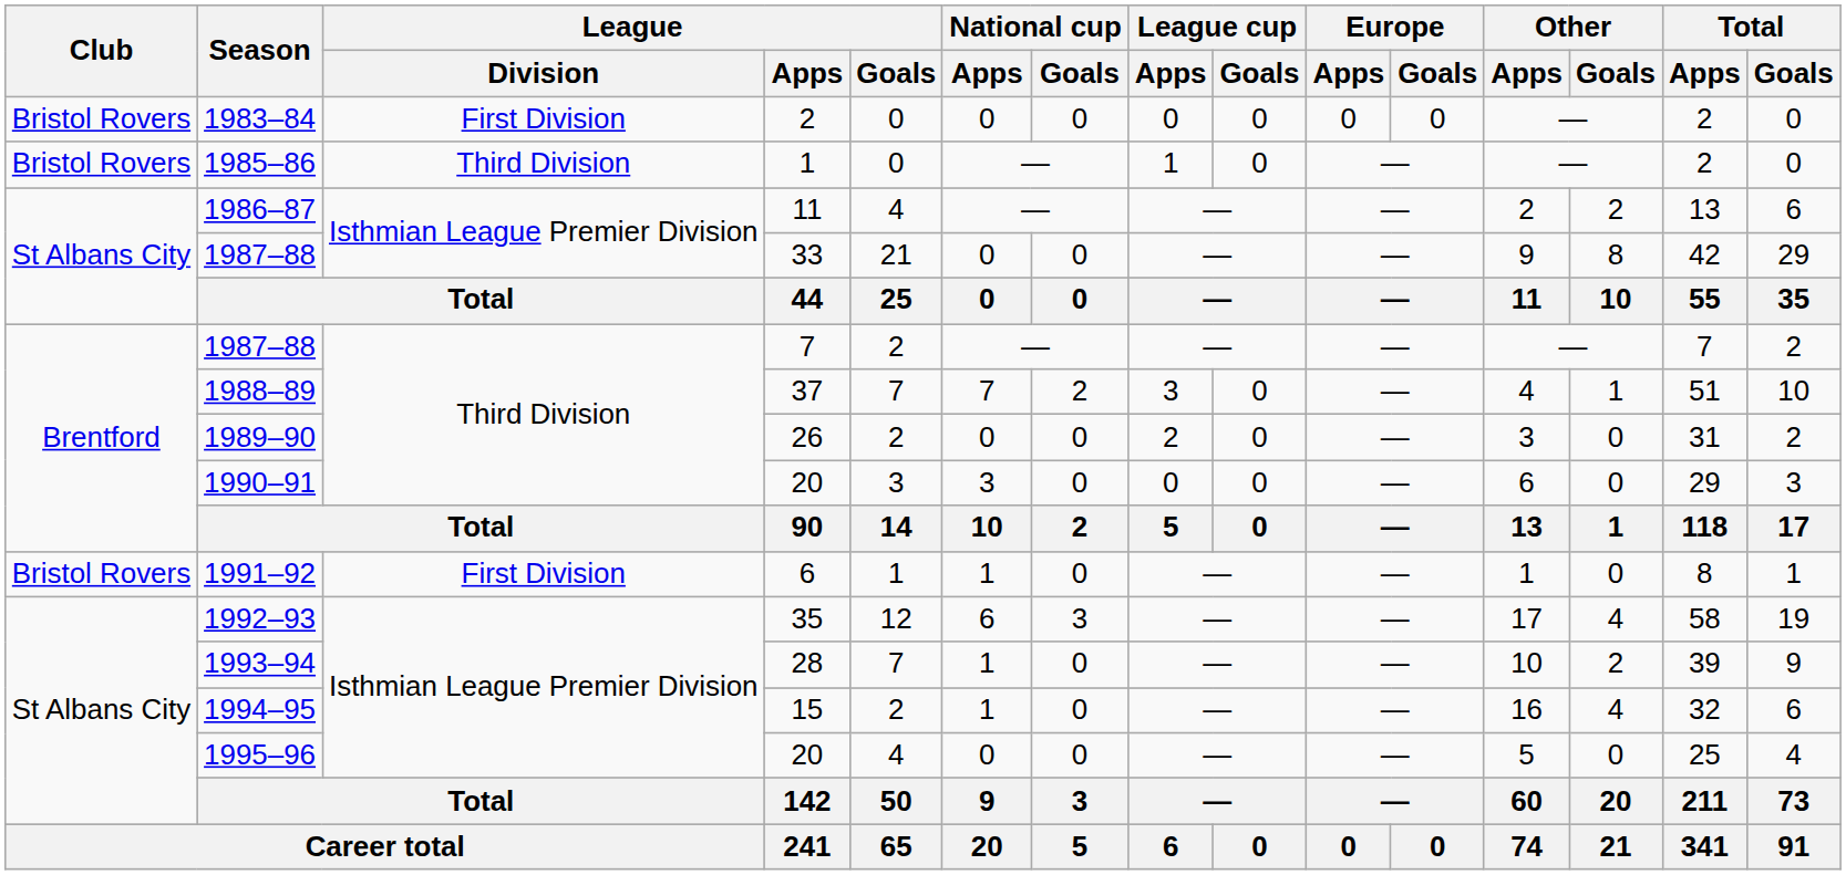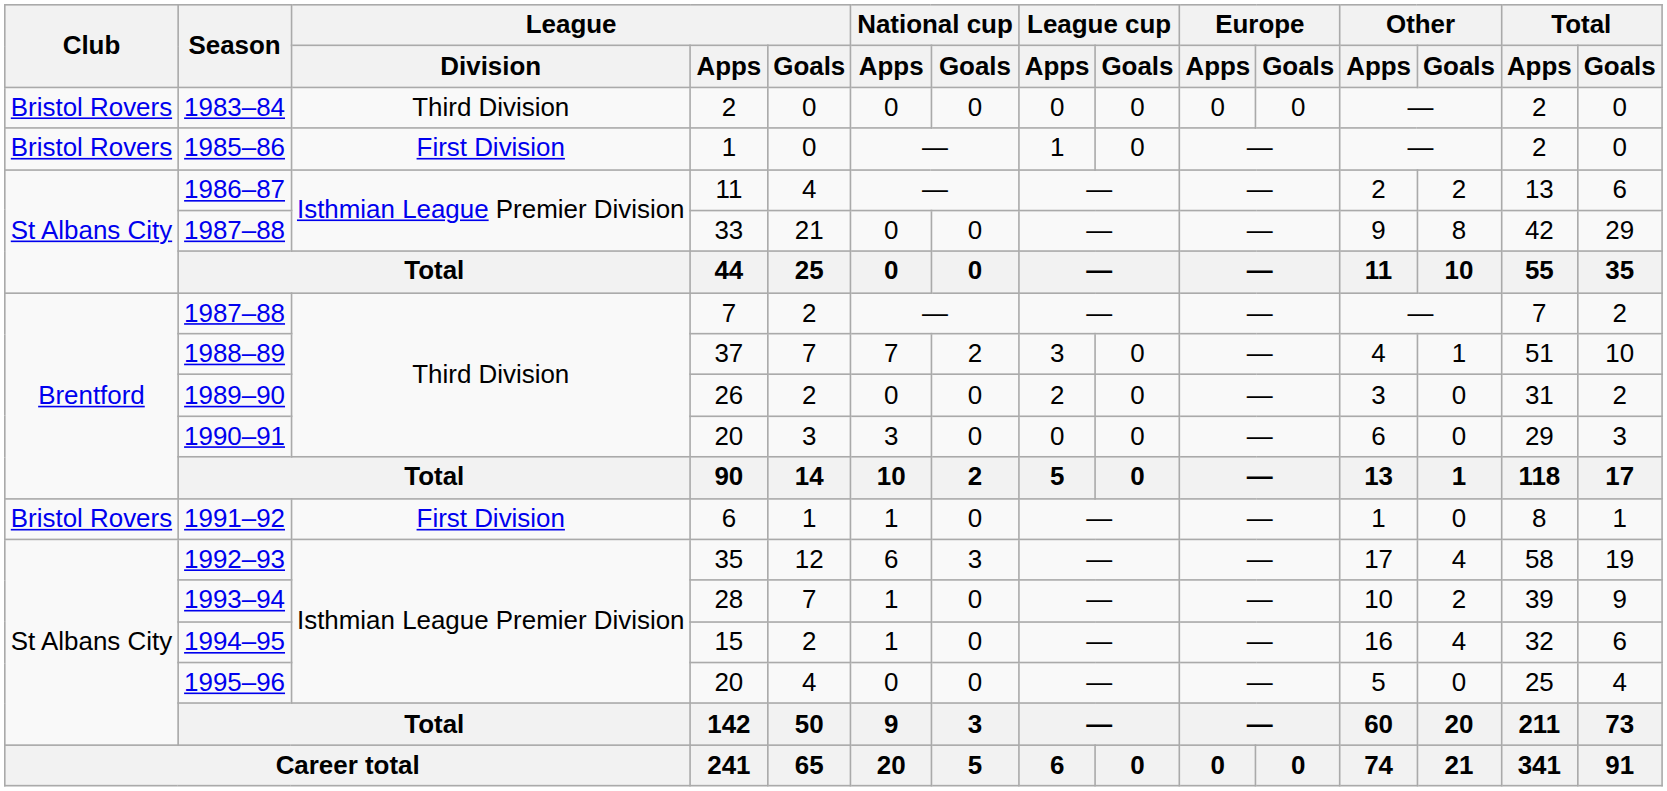 <table class="wikitable" style="text-align: center;">
 <tr>
 <th rowspan="2">Club</th>
 <th rowspan="2">Season</th>
 <th colspan="3">League</th>
 <th colspan="2">National cup</th>
 <th colspan="2">League cup</th>
 <th colspan="2">Europe</th>
 <th colspan="2">Other</th>
 <th colspan="2">Total</th>
 </tr>
 <tr>
 <th>Division</th>
 <th>Apps</th>
 <th>Goals</th>
 <th>Apps</th>
 <th>Goals</th>
 <th>Apps</th>
 <th>Goals</th>
 <th>Apps</th>
 <th>Goals</th>
 <th>Apps</th>
 <th>Goals</th>
 <th>Apps</th>
 <th>Goals</th>
 </tr>
 <tr>
 <td><a href='#'>Bristol Rovers</a></td>
 <td><a href='#'>1983–84</a></td>
-<td><a href='#'>First Division</a></td>
+<td>Third Division</td>
 <td>2</td>
 <td>0</td>
 <td>0</td>
 <td>0</td>
 <td>0</td>
 <td>0</td>
 <td>0</td>
 <td>0</td>
 <td colspan="2">—</td>
 <td>2</td>
 <td>0</td>
 </tr>
 <tr>
 <td><a href='#'>Bristol Rovers</a></td>
 <td><a href='#'>1985–86</a></td>
-<td><a href='#'>Third Division</a></td>
+<td><a href='#'>First Division</a></td>
 <td>1</td>
 <td>0</td>
 <td colspan="2">—</td>
 <td>1</td>
 <td>0</td>
 <td colspan="2">—</td>
 <td colspan="2">—</td>
 <td>2</td>
 <td>0</td>
 </tr>
 <tr>
 <td rowspan="3"><a href='#'>St Albans City</a></td>
 <td><a href='#'>1986–87</a></td>
 <td rowspan="2"><a href='#'>Isthmian League</a> Premier Division</td>
 <td>11</td>
 <td>4</td>
 <td colspan="2">—</td>
 <td colspan="2">—</td>
 <td colspan="2">—</td>
 <td>2</td>
 <td>2</td>
 <td>13</td>
 <td>6</td>
 </tr>
 <tr>
 <td><a href='#'>1987–88</a></td>
 <td>33</td>
 <td>21</td>
 <td>0</td>
 <td>0</td>
 <td colspan="2">—</td>
 <td colspan="2">—</td>
 <td>9</td>
 <td>8</td>
 <td>42</td>
 <td>29</td>
 </tr>
 <tr>
 <th colspan="2">Total</th>
 <th>44</th>
 <th>25</th>
 <th>0</th>
 <th>0</th>
 <th colspan="2">—</th>
 <th colspan="2">—</th>
 <th>11</th>
 <th>10</th>
 <th>55</th>
 <th>35</th>
 </tr>
 <tr>
 <td rowspan="5"><a href='#'>Brentford</a></td>
 <td><a href='#'>1987–88</a></td>
 <td rowspan="4">Third Division</td>
 <td>7</td>
 <td>2</td>
 <td colspan="2">—</td>
 <td colspan="2">—</td>
 <td colspan="2">—</td>
 <td colspan="2">—</td>
 <td>7</td>
 <td>2</td>
 </tr>
 <tr>
 <td><a href='#'>1988–89</a></td>
 <td>37</td>
 <td>7</td>
 <td>7</td>
 <td>2</td>
 <td>3</td>
 <td>0</td>
 <td colspan="2">—</td>
 <td>4</td>
 <td>1</td>
 <td>51</td>
 <td>10</td>
 </tr>
 <tr>
 <td><a href='#'>1989–90</a></td>
 <td>26</td>
 <td>2</td>
 <td>0</td>
 <td>0</td>
 <td>2</td>
 <td>0</td>
 <td colspan="2">—</td>
 <td>3</td>
 <td>0</td>
 <td>31</td>
 <td>2</td>
 </tr>
 <tr>
 <td><a href='#'>1990–91</a></td>
 <td>20</td>
 <td>3</td>
 <td>3</td>
 <td>0</td>
 <td>0</td>
 <td>0</td>
 <td colspan="2">—</td>
 <td>6</td>
 <td>0</td>
 <td>29</td>
 <td>3</td>
 </tr>
 <tr>
 <th colspan="2">Total</th>
 <th>90</th>
 <th>14</th>
 <th>10</th>
 <th>2</th>
 <th>5</th>
 <th>0</th>
 <th colspan="2">—</th>
 <th>13</th>
 <th>1</th>
 <th>118</th>
 <th>17</th>
 </tr>
 <tr>
 <td><a href='#'>Bristol Rovers</a></td>
 <td><a href='#'>1991–92</a></td>
 <td><a href='#'>First Division</a></td>
 <td>6</td>
 <td>1</td>
 <td>1</td>
 <td>0</td>
 <td colspan="2">—</td>
 <td colspan="2">—</td>
 <td>1</td>
 <td>0</td>
 <td>8</td>
 <td>1</td>
 </tr>
 <tr>
 <td rowspan="5">St Albans City</td>
 <td><a href='#'>1992–93</a></td>
 <td rowspan="4">Isthmian League Premier Division</td>
 <td>35</td>
 <td>12</td>
 <td>6</td>
 <td>3</td>
 <td colspan="2">—</td>
 <td colspan="2">—</td>
 <td>17</td>
 <td>4</td>
 <td>58</td>
 <td>19</td>
 </tr>
 <tr>
 <td><a href='#'>1993–94</a></td>
 <td>28</td>
 <td>7</td>
 <td>1</td>
 <td>0</td>
 <td colspan="2">—</td>
 <td colspan="2">—</td>
 <td>10</td>
 <td>2</td>
 <td>39</td>
 <td>9</td>
 </tr>
 <tr>
 <td><a href='#'>1994–95</a></td>
 <td>15</td>
 <td>2</td>
 <td>1</td>
 <td>0</td>
 <td colspan="2">—</td>
 <td colspan="2">—</td>
 <td>16</td>
 <td>4</td>
 <td>32</td>
 <td>6</td>
 </tr>
 <tr>
 <td><a href='#'>1995–96</a></td>
 <td>20</td>
 <td>4</td>
 <td>0</td>
 <td>0</td>
 <td colspan="2">—</td>
 <td colspan="2">—</td>
 <td>5</td>
 <td>0</td>
 <td>25</td>
 <td>4</td>
 </tr>
 <tr>
 <th colspan="2">Total</th>
 <th>142</th>
 <th>50</th>
 <th>9</th>
 <th>3</th>
 <th colspan="2">—</th>
 <th colspan="2">—</th>
 <th>60</th>
 <th>20</th>
 <th>211</th>
 <th>73</th>
 </tr>
 <tr>
 <th colspan="3">Career total</th>
 <th>241</th>
 <th>65</th>
 <th>20</th>
 <th>5</th>
 <th>6</th>
 <th>0</th>
 <th>0</th>
 <th>0</th>
 <th>74</th>
 <th>21</th>
 <th>341</th>
 <th>91</th>
 </tr>
 </table>
